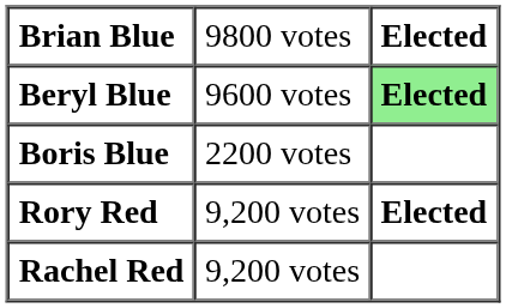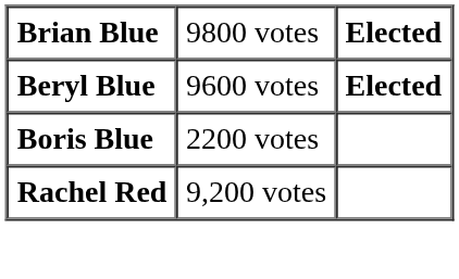 <table border="1" cellpadding="4" cellspacing="0" align="center">
 <tr>
 <td><strong>Brian Blue</strong></td>
 <td>9800 votes</td>
 <td><strong>Elected</strong></td>
 </tr>
 <tr>
 <td><strong>Beryl Blue</strong></td>
 <td>9600 votes</td>
-<td style="background: lightgreen;"><strong>Elected</strong></td>
+<td><strong>Elected</strong></td>
 </tr>
 <tr>
 <td><strong>Boris Blue</strong></td>
 <td>2200 votes</td>
 <td></td>
 </tr>
 <tr>
-<td><strong>Rory Red</strong></td>
-<td>9,200 votes</td>
-<td><strong>Elected</strong></td>
-</tr>
-<tr>
 <td><strong>Rachel Red</strong></td>
 <td>9,200 votes</td>
 <td></td>
 </tr>
 </table>
